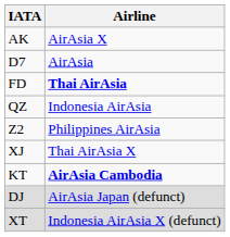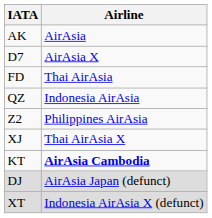 <table class="wikitable sortable">
 <tr>
 <th><abbr>IATA</abbr></th>
 <th>Airline</th>
 </tr>
 <tr>
 <td>AK</td>
+<td><a href='#'>AirAsia</a></td>
+</tr>
+<tr>
+<td>D7</td>
 <td><a href='#'>AirAsia X</a></td>
 </tr>
 <tr>
-<td>D7</td>
-<td><a href='#'>AirAsia</a></td>
-</tr>
-<tr>
 <td>FD</td>
-<td><strong><a href='#'>Thai AirAsia</a></strong></td>
+<td><a href='#'>Thai AirAsia</a></td>
 </tr>
 <tr>
 <td>QZ</td>
 <td><a href='#'>Indonesia AirAsia</a></td>
 </tr>
 <tr>
 <td>Z2</td>
 <td><a href='#'>Philippines AirAsia</a></td>
 </tr>
 <tr>
 <td>XJ</td>
 <td><a href='#'>Thai AirAsia X</a></td>
 </tr>
 <tr>
 <td>KT</td>
 <td><strong><a href='#'>AirAsia Cambodia</a></strong></td>
 </tr>
 <tr>
 <td style="background:#ddd;">DJ</td>
 <td style="background:#ddd;"><a href='#'>AirAsia Japan</a> (defunct)</td>
 </tr>
 <tr>
 <td style="background:#ddd;">XT</td>
 <td style="background:#ddd;"><a href='#'>Indonesia AirAsia X</a> (defunct)</td>
 </tr>
 </table>
